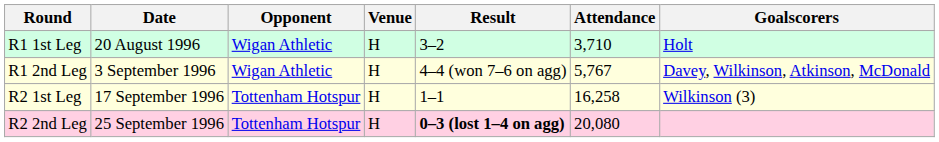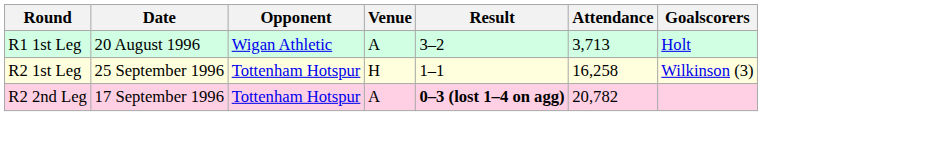 <table class="wikitable">
 <tr>
 <th>Round</th>
 <th>Date</th>
 <th>Opponent</th>
 <th>Venue</th>
 <th>Result</th>
 <th>Attendance</th>
 <th>Goalscorers</th>
 </tr>
 <tr style="background-color: #d0ffe3;">
 <td>R1 1st Leg</td>
 <td>20 August 1996</td>
 <td><a href='#'>Wigan Athletic</a></td>
-<td>H</td>
+<td>A</td>
 <td>3–2</td>
-<td>3,710</td>
+<td>3,713</td>
 <td><a href='#'>Holt</a></td>
 </tr>
 <tr style="background-color: #ffffdd;">
-<td>R1 2nd Leg</td>
-<td>3 September 1996</td>
-<td><a href='#'>Wigan Athletic</a></td>
-<td>H</td>
-<td>4–4 (won 7–6 on agg)</td>
-<td>5,767</td>
-<td><a href='#'>Davey</a>, <a href='#'>Wilkinson</a>, <a href='#'>Atkinson</a>, <a href='#'>McDonald</a></td>
-</tr>
-<tr style="background-color: #ffffdd;">
 <td>R2 1st Leg</td>
-<td>17 September 1996</td>
+<td>25 September 1996</td>
 <td><a href='#'>Tottenham Hotspur</a></td>
 <td>H</td>
 <td>1–1</td>
 <td>16,258</td>
 <td><a href='#'>Wilkinson</a> (3)</td>
 </tr>
 <tr style="background-color: #ffd0e3;">
 <td>R2 2nd Leg</td>
-<td>25 September 1996</td>
+<td>17 September 1996</td>
 <td><a href='#'>Tottenham Hotspur</a></td>
-<td>H</td>
+<td>A</td>
 <td><strong>0–3 (lost 1–4 on agg)</strong></td>
-<td>20,080</td>
+<td>20,782</td>
 <td></td>
 </tr>
 </table>
